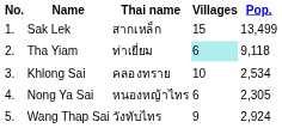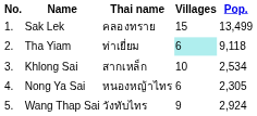 <table>
 <tr>
 <th>No.</th>
 <th>Name</th>
 <th>Thai name</th>
 <th>Villages</th>
 <th><a href='#'>Pop.</a></th>
 </tr>
 <tr>
 <td>1.</td>
 <td>Sak Lek</td>
-<td>สากเหล็ก</td>
+<td>คลองทราย</td>
 <td>15</td>
 <td>13,499</td>
 <td></td>
 </tr>
 <tr>
 <td>2.</td>
 <td>Tha Yiam</td>
 <td>ท่าเยี่ยม</td>
 <td style="background: paleturquoise;">6</td>
 <td>9,118</td>
 <td></td>
 </tr>
 <tr>
 <td>3.</td>
 <td>Khlong Sai</td>
-<td>คลองทราย</td>
+<td>สากเหล็ก</td>
 <td>10</td>
 <td>2,534</td>
 <td></td>
 </tr>
 <tr>
 <td>4.</td>
 <td>Nong Ya Sai</td>
 <td>หนองหญ้าไทร</td>
 <td>6</td>
 <td>2,305</td>
 <td></td>
 </tr>
 <tr>
 <td>5.</td>
 <td>Wang Thap Sai</td>
 <td>วังทับไทร</td>
 <td>9</td>
 <td>2,924</td>
 <td></td>
 </tr>
 </table>
